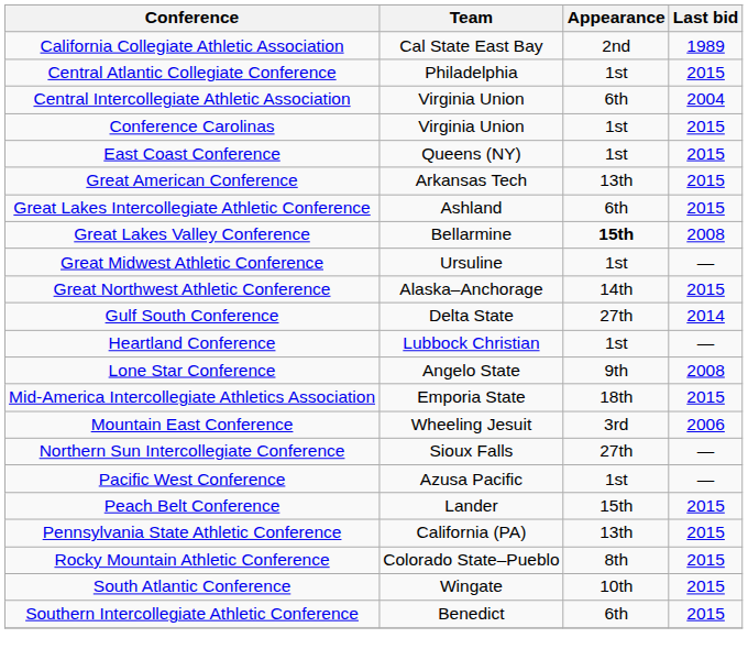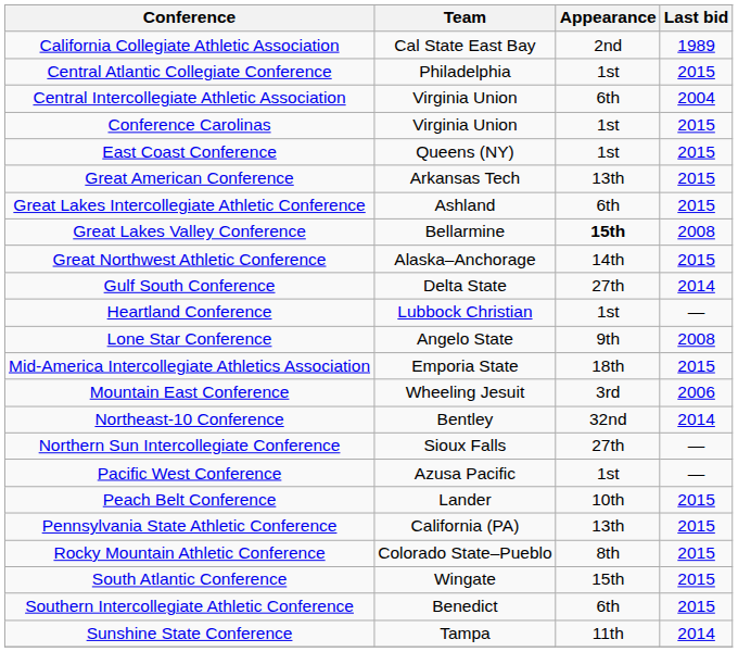 <table class="wikitable sortable" style="text-align:center;">
 <tr>
 </tr>
 <tr>
 <th>Conference</th>
 <th>Team</th>
 <th data-sort-type="number">Appearance</th>
 <th>Last bid</th>
 </tr>
 <tr>
 <td><a href='#'>California Collegiate Athletic Association</a></td>
 <td>Cal State East Bay</td>
 <td>2nd</td>
 <td><a href='#'>1989</a></td>
 </tr>
 <tr>
 <td><a href='#'>Central Atlantic Collegiate Conference</a></td>
 <td>Philadelphia</td>
 <td>1st</td>
 <td><a href='#'>2015</a></td>
 </tr>
 <tr>
 <td><a href='#'>Central Intercollegiate Athletic Association</a></td>
 <td>Virginia Union</td>
 <td>6th</td>
 <td><a href='#'>2004</a></td>
 </tr>
 <tr>
 <td><a href='#'>Conference Carolinas</a></td>
 <td>Virginia Union</td>
 <td>1st</td>
 <td><a href='#'>2015</a></td>
 </tr>
 <tr>
 <td><a href='#'>East Coast Conference</a></td>
 <td>Queens (NY)</td>
 <td>1st</td>
 <td><a href='#'>2015</a></td>
 </tr>
 <tr>
 <td><a href='#'>Great American Conference</a></td>
 <td>Arkansas Tech</td>
 <td>13th</td>
 <td><a href='#'>2015</a></td>
 </tr>
 <tr>
 <td><a href='#'>Great Lakes Intercollegiate Athletic Conference</a></td>
 <td>Ashland</td>
 <td>6th</td>
 <td><a href='#'>2015</a></td>
 </tr>
 <tr>
 <td><a href='#'>Great Lakes Valley Conference</a></td>
 <td>Bellarmine</td>
 <td><strong>15th</strong></td>
 <td><a href='#'>2008</a></td>
 </tr>
 <tr>
-<td><a href='#'>Great Midwest Athletic Conference</a></td>
-<td>Ursuline</td>
-<td>1st</td>
-<td>—</td>
-</tr>
-<tr>
 <td><a href='#'>Great Northwest Athletic Conference</a></td>
 <td>Alaska–Anchorage</td>
 <td>14th</td>
 <td><a href='#'>2015</a></td>
 </tr>
 <tr>
 <td><a href='#'>Gulf South Conference</a></td>
 <td>Delta State</td>
 <td>27th</td>
 <td><a href='#'>2014</a></td>
 </tr>
 <tr>
 <td><a href='#'>Heartland Conference</a></td>
 <td><a href='#'>Lubbock Christian</a></td>
 <td>1st</td>
 <td>—</td>
 </tr>
 <tr>
 <td><a href='#'>Lone Star Conference</a></td>
 <td>Angelo State</td>
 <td>9th</td>
 <td><a href='#'>2008</a></td>
 </tr>
 <tr>
 <td><a href='#'>Mid-America Intercollegiate Athletics Association</a></td>
 <td>Emporia State</td>
 <td>18th</td>
 <td><a href='#'>2015</a></td>
 </tr>
 <tr>
 <td><a href='#'>Mountain East Conference</a></td>
 <td>Wheeling Jesuit</td>
 <td>3rd</td>
 <td><a href='#'>2006</a></td>
 </tr>
 <tr>
+<td><a href='#'>Northeast-10 Conference</a></td>
+<td>Bentley</td>
+<td>32nd</td>
+<td><a href='#'>2014</a></td>
+</tr>
+<tr>
 <td><a href='#'>Northern Sun Intercollegiate Conference</a></td>
 <td>Sioux Falls</td>
 <td>27th</td>
 <td>—</td>
 </tr>
 <tr>
 <td><a href='#'>Pacific West Conference</a></td>
 <td>Azusa Pacific</td>
 <td>1st</td>
 <td>—</td>
 </tr>
 <tr>
 <td><a href='#'>Peach Belt Conference</a></td>
 <td>Lander</td>
-<td>15th</td>
+<td>10th</td>
 <td><a href='#'>2015</a></td>
 </tr>
 <tr>
 <td><a href='#'>Pennsylvania State Athletic Conference</a></td>
 <td>California (PA)</td>
 <td>13th</td>
 <td><a href='#'>2015</a></td>
 </tr>
 <tr>
 <td><a href='#'>Rocky Mountain Athletic Conference</a></td>
 <td>Colorado State–Pueblo</td>
 <td>8th</td>
 <td><a href='#'>2015</a></td>
 </tr>
 <tr>
 <td><a href='#'>South Atlantic Conference</a></td>
 <td>Wingate</td>
-<td>10th</td>
+<td>15th</td>
 <td><a href='#'>2015</a></td>
 </tr>
 <tr>
 <td><a href='#'>Southern Intercollegiate Athletic Conference</a></td>
 <td>Benedict</td>
 <td>6th</td>
 <td><a href='#'>2015</a></td>
 </tr>
 <tr>
+<td><a href='#'>Sunshine State Conference</a></td>
+<td>Tampa</td>
+<td>11th</td>
+<td><a href='#'>2014</a></td>
+</tr>
+<tr>
 </tr>
 </table>
